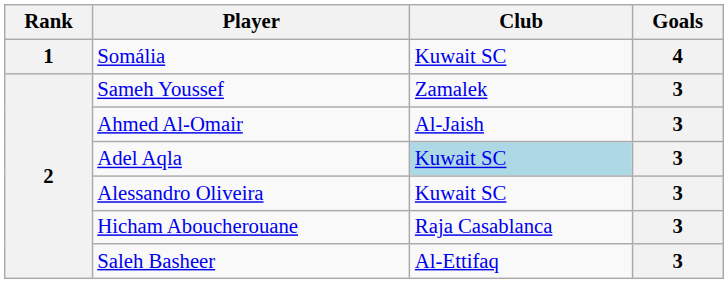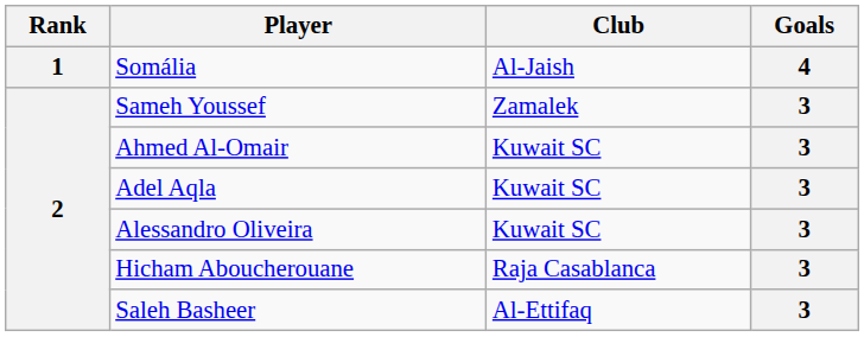 <table class="wikitable" style="text-align:center; font-size:90%;" width=500>
 <tr>
 <th>Rank</th>
 <th>Player</th>
 <th>Club</th>
 <th>Goals</th>
 </tr>
 <tr>
 <th rowspan=1>1</th>
 <td align="left"> <a href='#'>Somália</a></td>
-<td align="left"> <a href='#'>Kuwait SC</a></td>
+<td align="left"> <a href='#'>Al-Jaish</a></td>
 <th>4</th>
 </tr>
 <tr>
 <th rowspan=6>2</th>
 <td align="left"> <a href='#'>Sameh Youssef</a></td>
 <td align="left"> <a href='#'>Zamalek</a></td>
 <th>3</th>
 </tr>
 <tr>
 <td align="left"> <a href='#'>Ahmed Al-Omair</a></td>
-<td align="left"> <a href='#'>Al-Jaish</a></td>
+<td align="left"> <a href='#'>Kuwait SC</a></td>
 <th>3</th>
 </tr>
 <tr>
 <td align="left"> <a href='#'>Adel Aqla</a></td>
-<td align="left" style="background: lightblue;"> <a href='#'>Kuwait SC</a></td>
+<td align="left"> <a href='#'>Kuwait SC</a></td>
 <th>3</th>
 </tr>
 <tr>
 <td align="left"> <a href='#'>Alessandro Oliveira</a></td>
 <td align="left"> <a href='#'>Kuwait SC</a></td>
 <th>3</th>
 </tr>
 <tr>
 <td align="left"> <a href='#'>Hicham Aboucherouane</a></td>
 <td align="left"> <a href='#'>Raja Casablanca</a></td>
 <th>3</th>
 </tr>
 <tr>
 <td align="left"> <a href='#'>Saleh Basheer</a></td>
 <td align="left"> <a href='#'>Al-Ettifaq</a></td>
 <th>3</th>
 </tr>
 </table>
